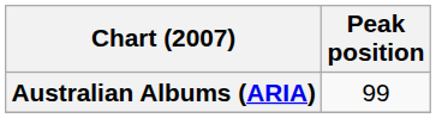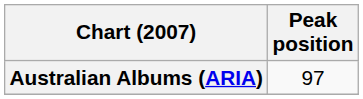 <table class="wikitable sortable plainrowheaders">
 <tr>
 <th>Chart (2007)</th>
 <th>Peak<br>position</th>
 </tr>
 <tr>
 <th scope="row">Australian Albums (<a href='#'>ARIA</a>)</th>
-<td align="center">99</td>
+<td align="center">97</td>
 </tr>
 <tr>
 </tr>
 <tr>
 </tr>
 <tr>
 </tr>
 <tr>
 </tr>
 <tr>
 </tr>
 <tr>
 </tr>
 <tr>
 </tr>
 <tr>
 </tr>
 <tr>
 </tr>
 <tr>
 </tr>
 <tr>
 </tr>
 <tr>
 </tr>
 <tr>
 </tr>
 <tr>
 </tr>
 </table>
